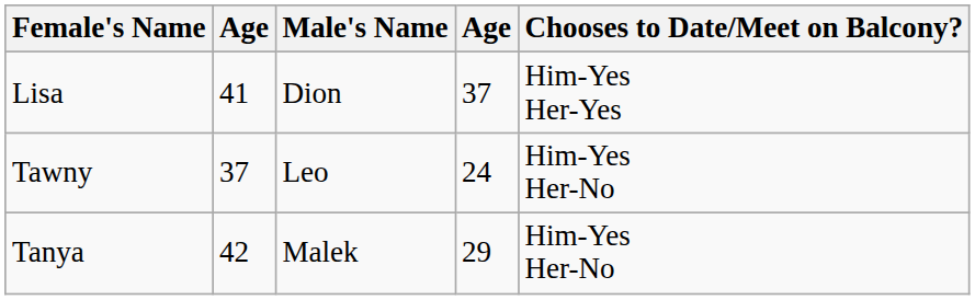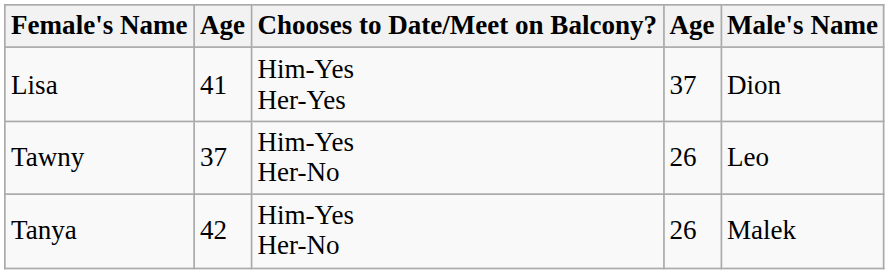 <table class="wikitable">
 <tr>
 <th>Female's Name</th>
 <th>Age</th>
+<th>Chooses to Date/Meet on Balcony?</th>
+<th>Age</th>
 <th>Male's Name</th>
-<th>Age</th>
-<th>Chooses to Date/Meet on Balcony?</th>
 </tr>
 <tr>
 <td>Lisa</td>
 <td>41</td>
+<td>Him-Yes<br>Her-Yes</td>
+<td>37</td>
 <td>Dion</td>
-<td>37</td>
-<td>Him-Yes<br>Her-Yes</td>
 </tr>
 <tr>
 <td>Tawny</td>
 <td>37</td>
+<td>Him-Yes<br>Her-No</td>
+<td>26</td>
 <td>Leo</td>
-<td>24</td>
-<td>Him-Yes<br>Her-No</td>
 </tr>
 <tr>
 <td>Tanya</td>
 <td>42</td>
+<td>Him-Yes<br>Her-No</td>
+<td>26</td>
 <td>Malek</td>
-<td>29</td>
-<td>Him-Yes<br>Her-No</td>
 </tr>
 </table>
